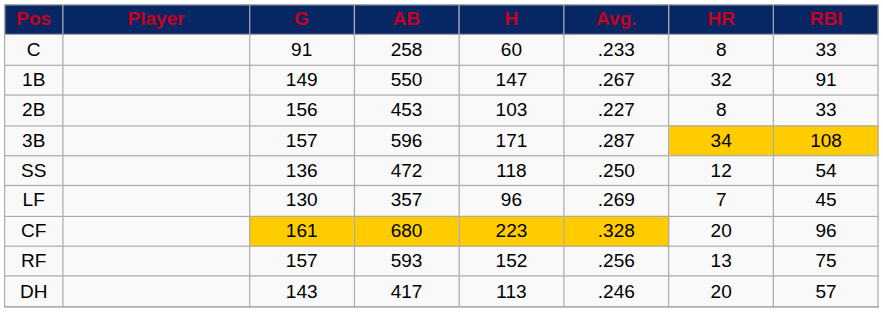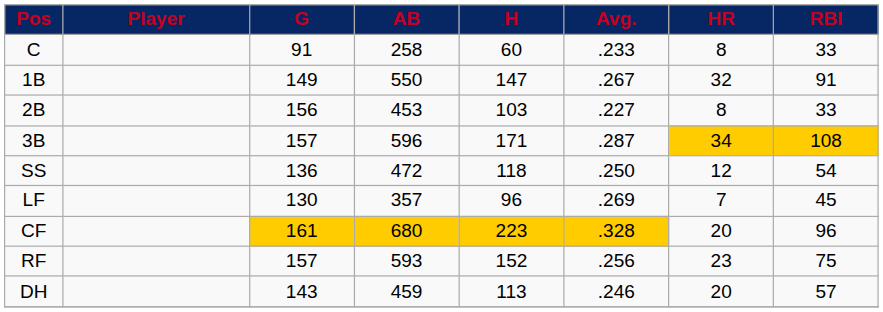 <table class="wikitable sortable">
 <tr>
 <th style="background:#072764;color:#c6011f;" width="5%">Pos</th>
 <th style="background:#072764;color:#c6011f;" width="16%">Player</th>
 <th style="background:#072764;color:#c6011f;" width="9%">G</th>
 <th style="background:#072764;color:#c6011f;" width="9%">AB</th>
 <th style="background:#072764;color:#c6011f;" width="9%">H</th>
 <th style="background:#072764;color:#c6011f;" width="9%">Avg.</th>
 <th style="background:#072764;color:#c6011f;" width="9%">HR</th>
 <th style="background:#072764;color:#c6011f;" width="9%">RBI</th>
 </tr>
 <tr align="center">
 <td>C</td>
 <td></td>
 <td>91</td>
 <td>258</td>
 <td>60</td>
 <td>.233</td>
 <td>8</td>
 <td>33</td>
 </tr>
 <tr align="center">
 <td>1B</td>
 <td></td>
 <td>149</td>
 <td>550</td>
 <td>147</td>
 <td>.267</td>
 <td>32</td>
 <td>91</td>
 </tr>
 <tr align="center">
 <td>2B</td>
 <td></td>
 <td>156</td>
 <td>453</td>
 <td>103</td>
 <td>.227</td>
 <td>8</td>
 <td>33</td>
 </tr>
 <tr align="center">
 <td>3B</td>
 <td></td>
 <td>157</td>
 <td>596</td>
 <td>171</td>
 <td>.287</td>
 <td bgcolor="#FFCC00">34</td>
 <td bgcolor="#FFCC00">108</td>
 </tr>
 <tr align="center">
 <td>SS</td>
 <td></td>
 <td>136</td>
 <td>472</td>
 <td>118</td>
 <td>.250</td>
 <td>12</td>
 <td>54</td>
 </tr>
 <tr align="center">
 <td>LF</td>
 <td></td>
 <td>130</td>
 <td>357</td>
 <td>96</td>
 <td>.269</td>
 <td>7</td>
 <td>45</td>
 </tr>
 <tr align="center">
 <td>CF</td>
 <td></td>
 <td bgcolor="#FFCC00">161</td>
 <td bgcolor="#FFCC00">680</td>
 <td bgcolor="#FFCC00">223</td>
 <td bgcolor="#FFCC00">.328</td>
 <td>20</td>
 <td>96</td>
 </tr>
 <tr align="center">
 <td>RF</td>
 <td></td>
 <td>157</td>
 <td>593</td>
 <td>152</td>
 <td>.256</td>
-<td>13</td>
+<td>23</td>
 <td>75</td>
 </tr>
 <tr align="center">
 <td>DH</td>
 <td></td>
 <td>143</td>
-<td>417</td>
+<td>459</td>
 <td>113</td>
 <td>.246</td>
 <td>20</td>
 <td>57</td>
 </tr>
 <tr align="center">
 </tr>
 </table>
